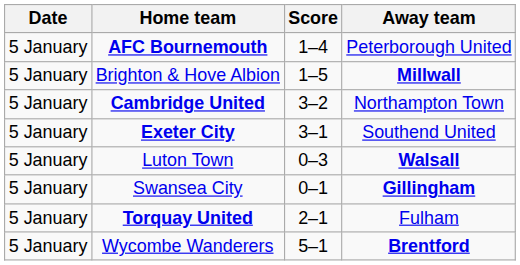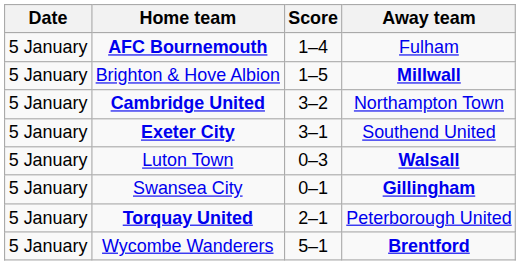 <table class="wikitable" style="text-align: center">
 <tr>
 <th>Date</th>
 <th>Home team</th>
 <th>Score</th>
 <th>Away team</th>
 </tr>
 <tr>
 <td>5 January</td>
 <td><strong><a href='#'>AFC Bournemouth</a></strong></td>
 <td>1–4</td>
-<td><a href='#'>Peterborough United</a></td>
+<td><a href='#'>Fulham</a></td>
 </tr>
 <tr>
 <td>5 January</td>
 <td><a href='#'>Brighton & Hove Albion</a></td>
 <td>1–5</td>
 <td><strong><a href='#'>Millwall</a></strong></td>
 </tr>
 <tr>
 <td>5 January</td>
 <td><strong><a href='#'>Cambridge United</a></strong></td>
 <td>3–2</td>
 <td><a href='#'>Northampton Town</a></td>
 </tr>
 <tr>
 <td>5 January</td>
 <td><strong><a href='#'>Exeter City</a></strong></td>
 <td>3–1</td>
 <td><a href='#'>Southend United</a></td>
 </tr>
 <tr>
 <td>5 January</td>
 <td><a href='#'>Luton Town</a></td>
 <td>0–3</td>
 <td><strong><a href='#'>Walsall</a></strong></td>
 </tr>
 <tr>
 <td>5 January</td>
 <td><a href='#'>Swansea City</a></td>
 <td>0–1</td>
 <td><strong><a href='#'>Gillingham</a></strong></td>
 </tr>
 <tr>
 <td>5 January</td>
 <td><strong><a href='#'>Torquay United</a></strong></td>
 <td>2–1</td>
-<td><a href='#'>Fulham</a></td>
+<td><a href='#'>Peterborough United</a></td>
 </tr>
 <tr>
 <td>5 January</td>
 <td><a href='#'>Wycombe Wanderers</a></td>
 <td>5–1</td>
 <td><strong><a href='#'>Brentford</a></strong></td>
 </tr>
 </table>
